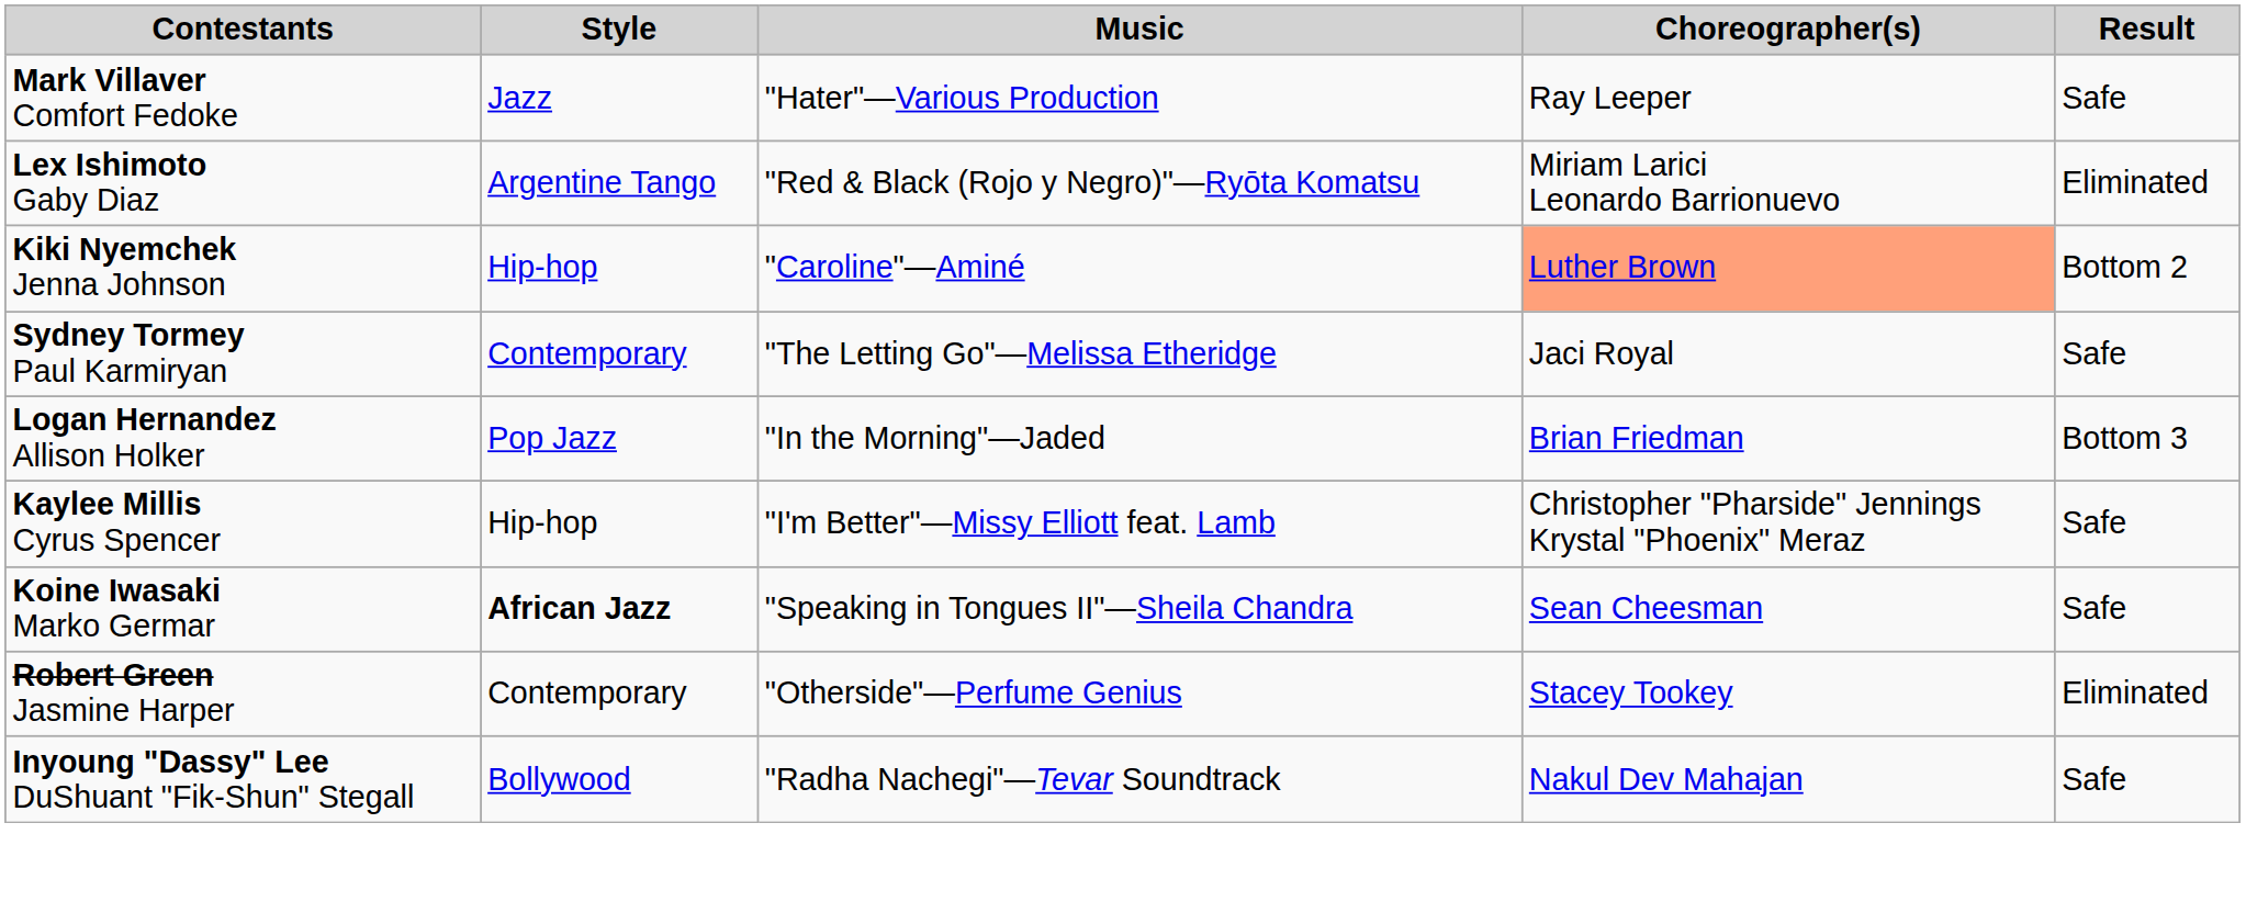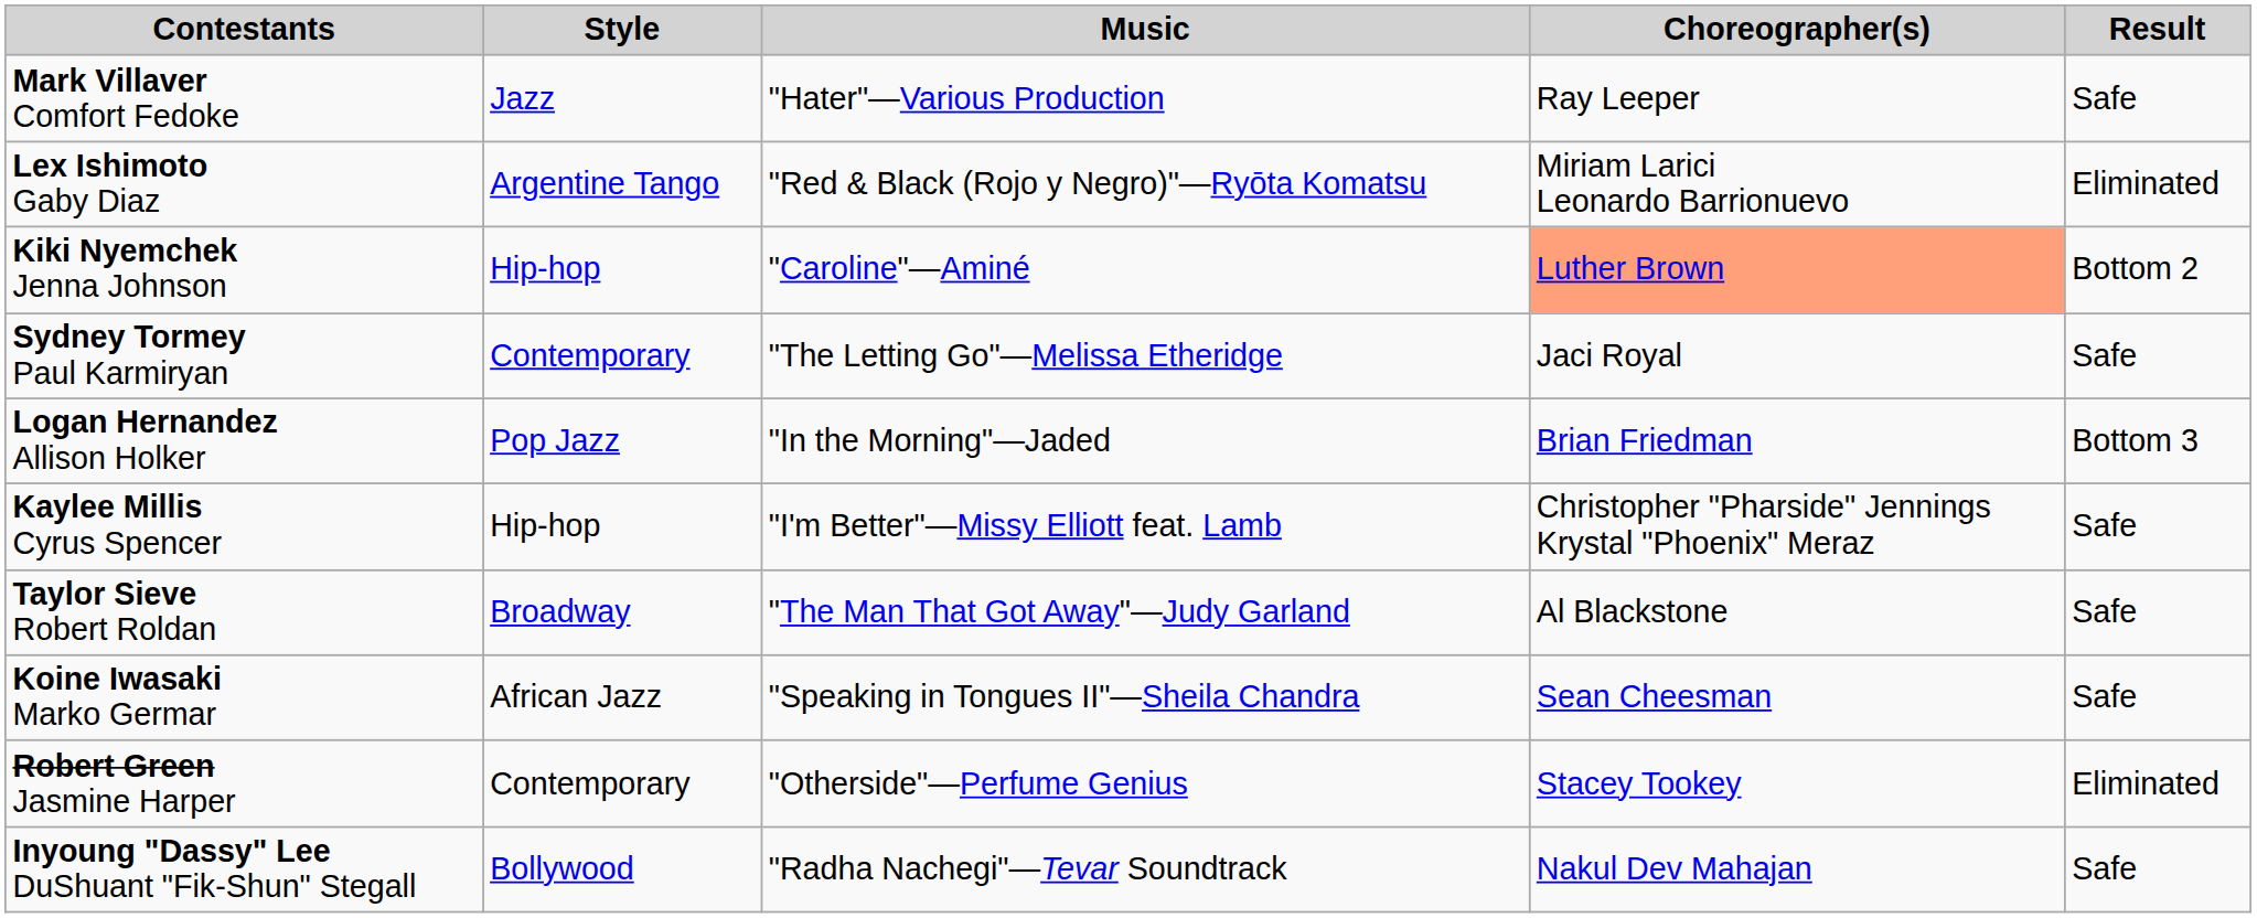 <table class="wikitable" style="width:90%;">
 <tr style="background:lightgrey; text-align:center;">
 <td><strong>Contestants</strong></td>
 <td><strong>Style</strong></td>
 <td><strong>Music</strong></td>
 <td><strong>Choreographer(s)</strong></td>
 <td><strong>Result</strong></td>
 </tr>
 <tr>
 <td><strong>Mark Villaver</strong><br>Comfort Fedoke</td>
 <td><a href='#'>Jazz</a></td>
 <td>"Hater"—<a href='#'>Various Production</a></td>
 <td>Ray Leeper</td>
 <td>Safe</td>
 </tr>
 <tr>
 <td><strong>Lex Ishimoto</strong><br>Gaby Diaz</td>
 <td><a href='#'>Argentine Tango</a></td>
 <td>"Red & Black (Rojo y Negro)"—<a href='#'>Ryōta Komatsu</a></td>
 <td>Miriam Larici<br>Leonardo Barrionuevo</td>
 <td>Eliminated</td>
 </tr>
 <tr>
 <td><strong>Kiki Nyemchek</strong><br>Jenna Johnson</td>
 <td><a href='#'>Hip-hop</a></td>
 <td>"<a href='#'>Caroline</a>"—<a href='#'>Aminé</a></td>
 <td style="background: lightsalmon;"><a href='#'>Luther Brown</a></td>
 <td>Bottom 2</td>
 </tr>
 <tr>
 <td><strong>Sydney Tormey</strong><br>Paul Karmiryan</td>
 <td><a href='#'>Contemporary</a></td>
 <td>"The Letting Go"—<a href='#'>Melissa Etheridge</a></td>
 <td>Jaci Royal</td>
 <td>Safe</td>
 </tr>
 <tr>
 <td><strong>Logan Hernandez</strong><br>Allison Holker</td>
 <td><a href='#'>Pop Jazz</a></td>
 <td>"In the Morning"—Jaded</td>
 <td><a href='#'>Brian Friedman</a></td>
 <td>Bottom 3</td>
 </tr>
 <tr>
 <td><strong>Kaylee Millis</strong><br>Cyrus Spencer</td>
 <td>Hip-hop</td>
 <td>"I'm Better"—<a href='#'>Missy Elliott</a> feat. <a href='#'>Lamb</a></td>
 <td>Christopher "Pharside" Jennings<br>Krystal "Phoenix" Meraz</td>
 <td>Safe</td>
 </tr>
 <tr>
+<td><strong>Taylor Sieve</strong><br>Robert Roldan</td>
+<td><a href='#'>Broadway</a></td>
+<td>"<a href='#'>The Man That Got Away</a>"—<a href='#'>Judy Garland</a></td>
+<td>Al Blackstone</td>
+<td>Safe</td>
+</tr>
+<tr>
 <td><strong>Koine Iwasaki</strong><br>Marko Germar</td>
-<td><strong>African Jazz</strong></td>
+<td>African Jazz</td>
 <td>"Speaking in Tongues II"—<a href='#'>Sheila Chandra</a></td>
 <td><a href='#'>Sean Cheesman</a></td>
 <td>Safe</td>
 </tr>
 <tr>
 <td><s><strong>Robert Green</strong></s><br>Jasmine Harper</td>
 <td>Contemporary</td>
 <td>"Otherside"—<a href='#'>Perfume Genius</a></td>
 <td><a href='#'>Stacey Tookey</a></td>
 <td>Eliminated</td>
 </tr>
 <tr>
 <td><strong>Inyoung "Dassy" Lee</strong><br>DuShuant "Fik-Shun" Stegall</td>
 <td><a href='#'>Bollywood</a></td>
 <td>"Radha Nachegi"—<em><a href='#'>Tevar</a></em> Soundtrack</td>
 <td><a href='#'>Nakul Dev Mahajan</a></td>
 <td>Safe</td>
 </tr>
 </table>
